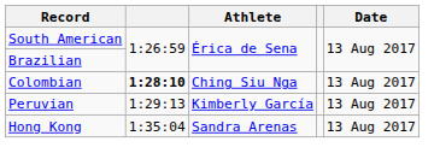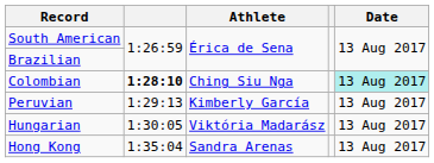 <table class="wikitable">
 <tr>
 <th>Record</th>
 <th></th>
 <th>Athlete</th>
 <th></th>
 <th>Date</th>
 </tr>
 <tr>
 <td><a href='#'>South American</a></td>
 <td rowspan=2>1:26:59</td>
 <td rowspan=2><a href='#'>Érica de Sena</a></td>
 <td rowspan=2></td>
 <td rowspan=2 align=right>13 Aug 2017</td>
 </tr>
 <tr>
 <td><a href='#'>Brazilian</a></td>
 </tr>
 <tr>
 <td><a href='#'>Colombian</a></td>
 <td><strong>1:28:10</strong></td>
 <td><a href='#'>Ching Siu Nga</a></td>
 <td></td>
-<td align=right>13 Aug 2017</td>
+<td align=right style="background: paleturquoise;">13 Aug 2017</td>
 </tr>
 <tr>
 <td><a href='#'>Peruvian</a></td>
 <td>1:29:13</td>
 <td><a href='#'>Kimberly García</a></td>
+<td></td>
+<td align=right>13 Aug 2017</td>
+</tr>
+<tr>
+<td><a href='#'>Hungarian</a></td>
+<td>1:30:05</td>
+<td><a href='#'>Viktória Madarász</a></td>
 <td></td>
 <td align=right>13 Aug 2017</td>
 </tr>
 <tr>
 <td><a href='#'>Hong Kong</a></td>
 <td>1:35:04</td>
 <td><a href='#'>Sandra Arenas</a></td>
 <td></td>
 <td align=right>13 Aug 2017</td>
 </tr>
 </table>
